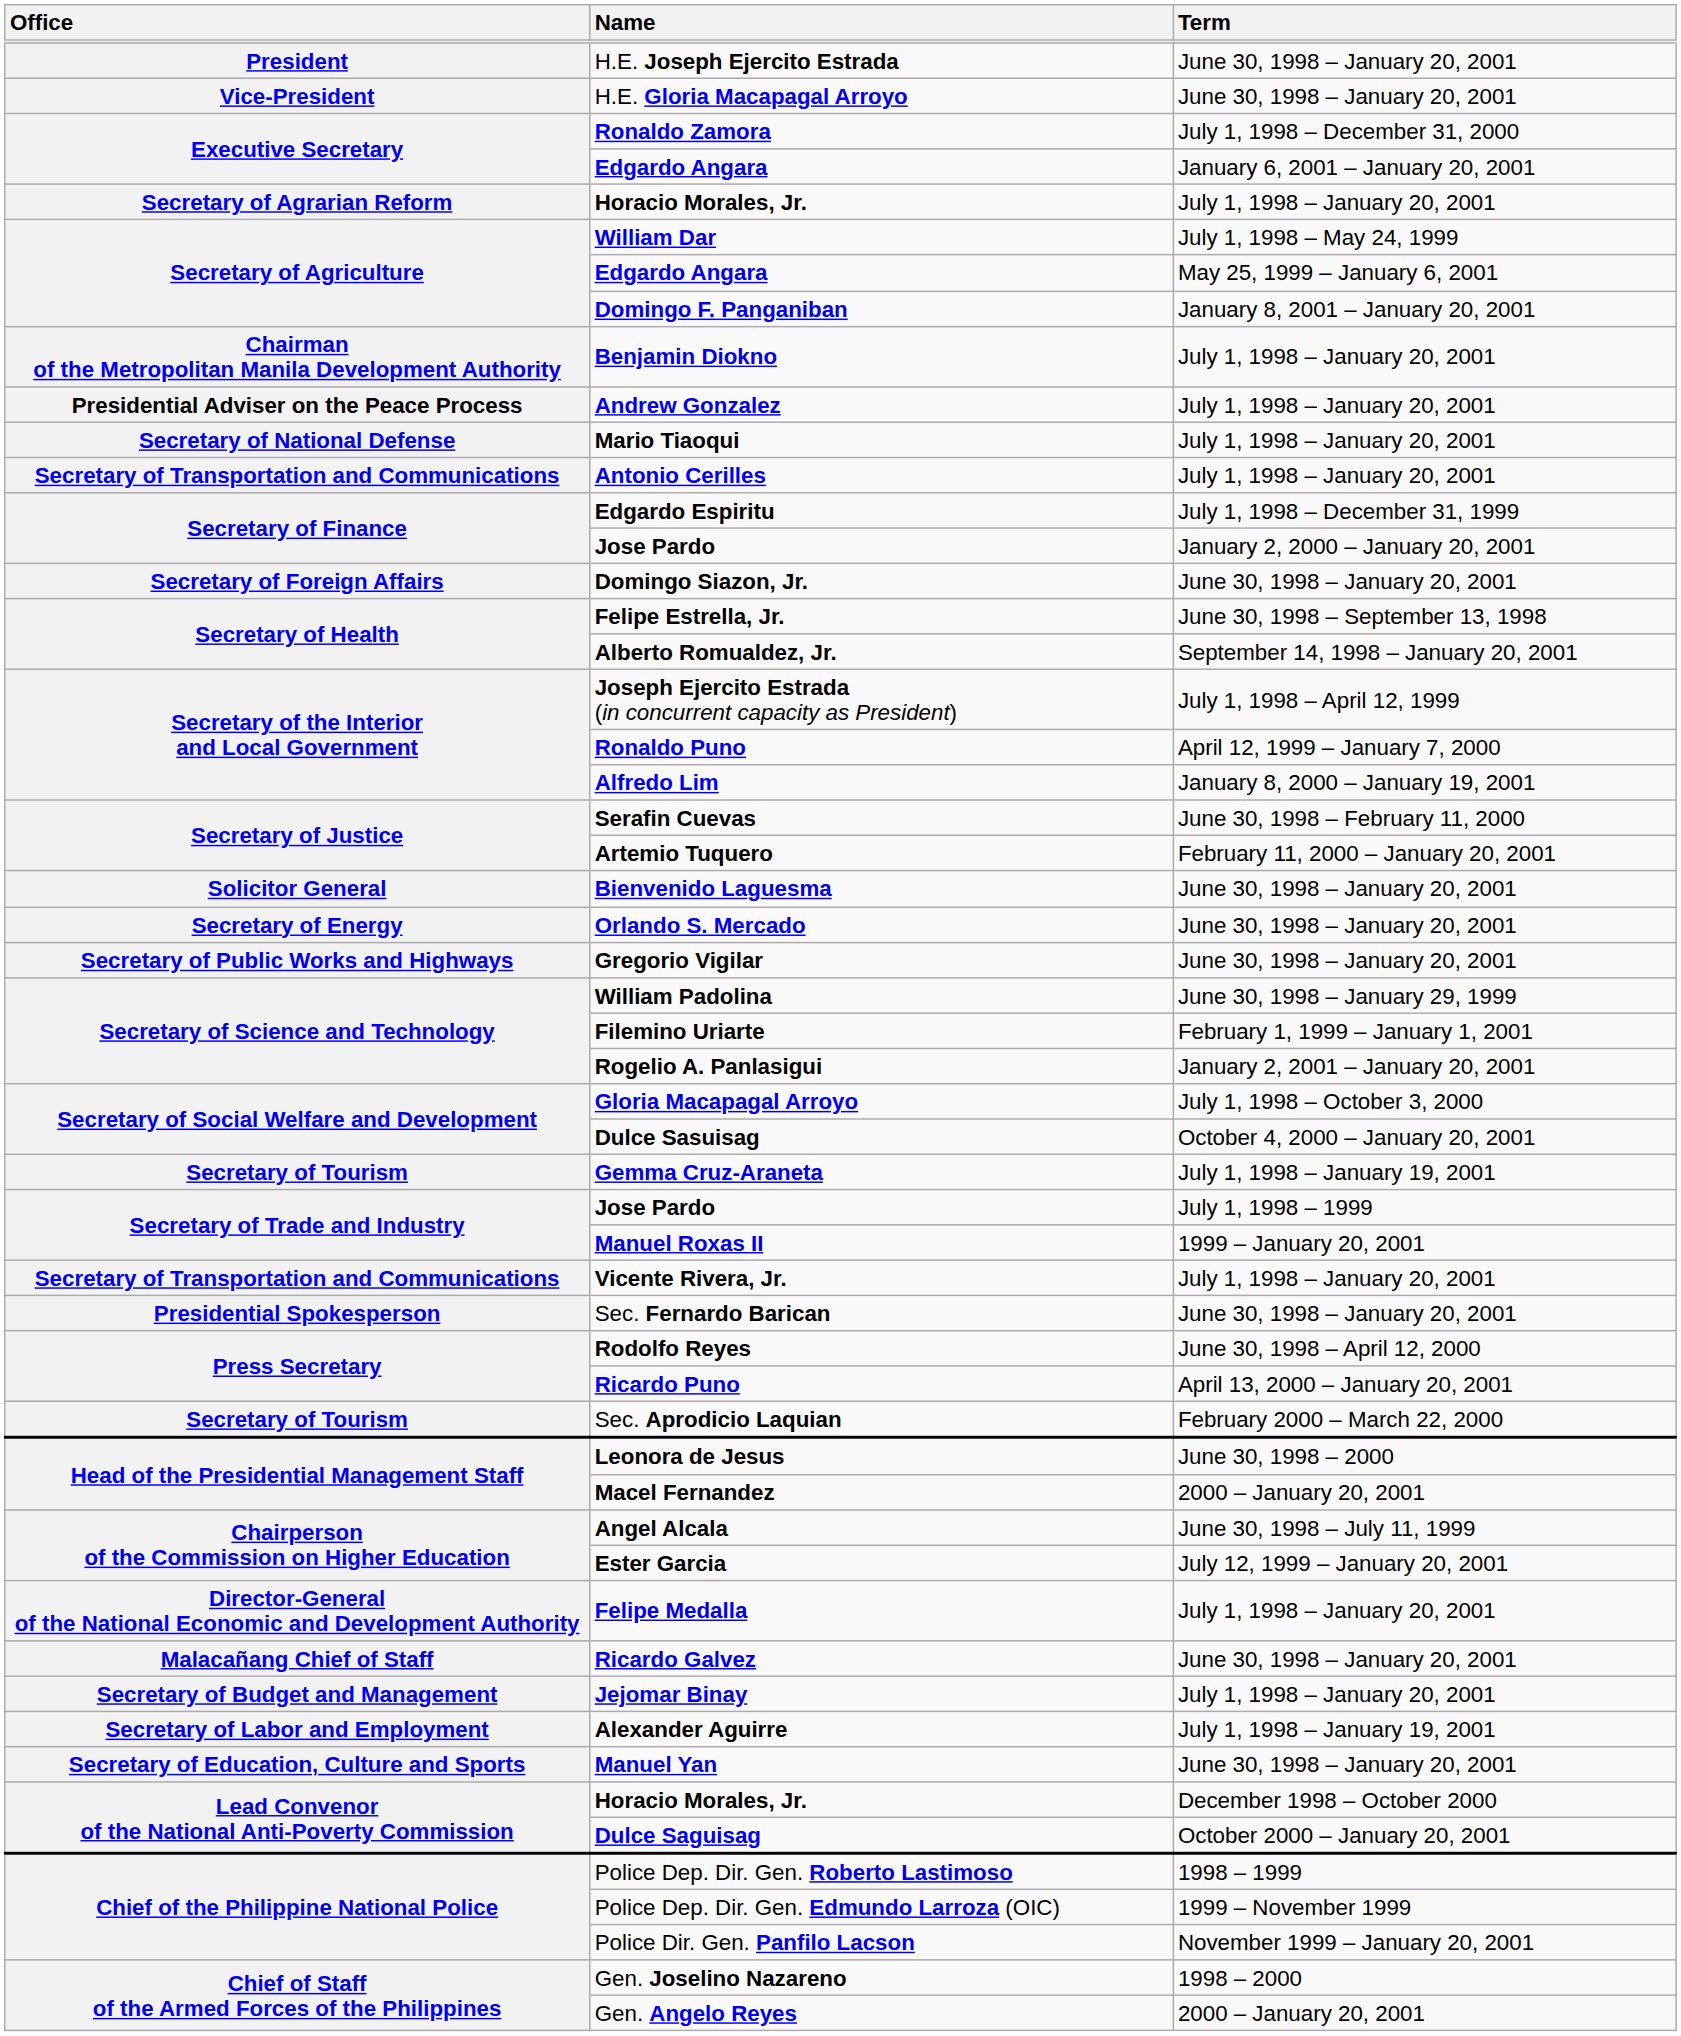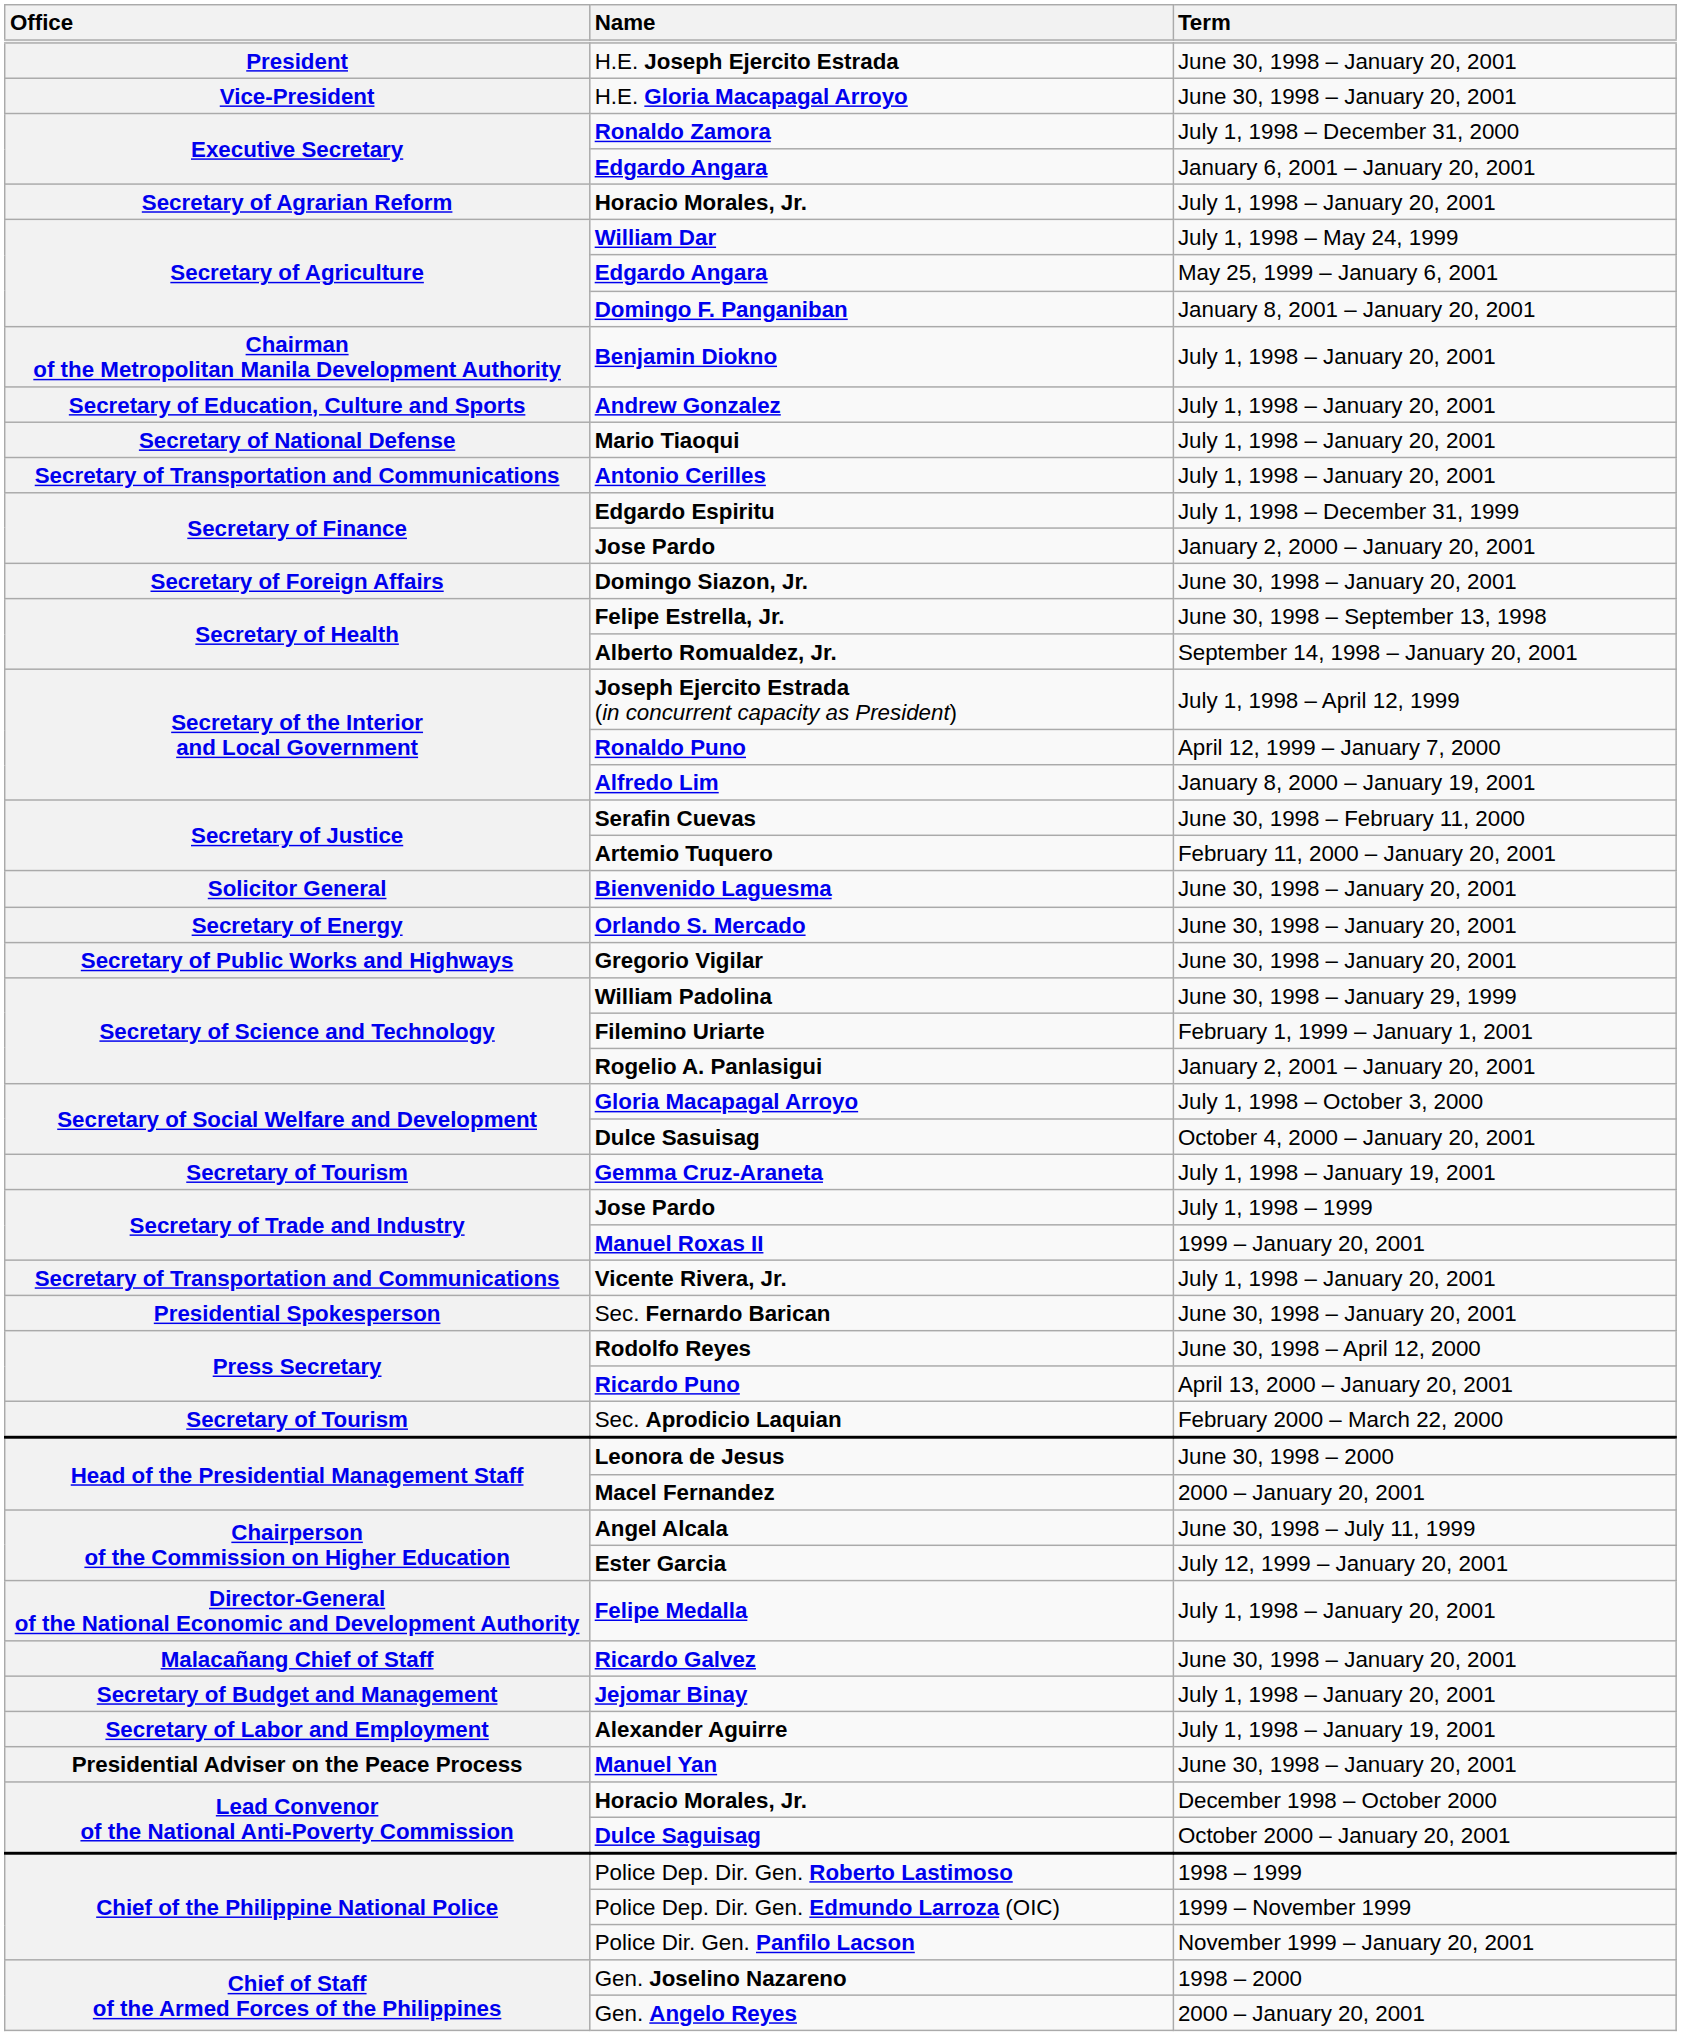 <table class="wikitable collapsible plainrowheaders toptextcells" style="width:90%; font-size:95%;">
 <tr style="border-bottom-style:double;">
 <th scope="col" style="text-align:left; width:35%;">Office</th>
 <th scope="col" style="text-align:left;">Name</th>
 <th scope="col" style="text-align:left;">Term</th>
 </tr>
 <tr>
 <th scope="row"><a href='#'>President</a></th>
 <td>H.E. <strong>Joseph Ejercito Estrada</strong></td>
 <td>June 30, 1998 – January 20, 2001</td>
 </tr>
 <tr>
 <th scope="row"><a href='#'>Vice-President</a></th>
 <td>H.E. <strong><a href='#'>Gloria Macapagal Arroyo</a></strong></td>
 <td>June 30, 1998 – January 20, 2001</td>
 </tr>
 <tr>
 <th scope="row" rowspan="2"><a href='#'>Executive Secretary</a></th>
 <td><strong><a href='#'>Ronaldo Zamora</a></strong></td>
 <td>July 1, 1998 – December 31, 2000</td>
 </tr>
 <tr>
 <td><strong><a href='#'>Edgardo Angara</a></strong></td>
 <td>January 6, 2001 – January 20, 2001</td>
 </tr>
 <tr>
 <th scope="row"><a href='#'>Secretary of Agrarian Reform</a></th>
 <td><strong>Horacio Morales, Jr.</strong></td>
 <td>July 1, 1998 – January 20, 2001</td>
 </tr>
 <tr>
 <th scope="row" rowspan="3"><a href='#'>Secretary of Agriculture</a></th>
 <td><strong><a href='#'>William Dar</a></strong></td>
 <td>July 1, 1998 – May 24, 1999</td>
 </tr>
 <tr>
 <td><strong><a href='#'>Edgardo Angara</a></strong></td>
 <td>May 25, 1999 – January 6, 2001</td>
 </tr>
 <tr>
 <td><strong><a href='#'>Domingo F. Panganiban</a></strong></td>
 <td>January 8, 2001 – January 20, 2001</td>
 </tr>
 <tr>
 <th scope="row"><a href='#'>Chairman<br>of the Metropolitan Manila Development Authority</a></th>
 <td><strong><a href='#'>Benjamin Diokno</a></strong></td>
 <td>July 1, 1998 – January 20, 2001</td>
 </tr>
 <tr>
-<th scope="row">Presidential Adviser on the Peace Process</th>
+<th scope="row"><a href='#'>Secretary of Education, Culture and Sports</a></th>
 <td><strong><a href='#'>Andrew Gonzalez</a></strong></td>
 <td>July 1, 1998 – January 20, 2001</td>
 </tr>
 <tr>
 <th scope="row"><a href='#'>Secretary of National Defense</a></th>
 <td><strong>Mario Tiaoqui</strong></td>
 <td>July 1, 1998 – January 20, 2001</td>
 </tr>
 <tr>
 <th scope="row"><a href='#'>Secretary of Transportation and Communications</a></th>
 <td><strong><a href='#'>Antonio Cerilles</a></strong></td>
 <td>July 1, 1998 – January 20, 2001</td>
 </tr>
 <tr>
 <th scope="row" rowspan="2"><a href='#'>Secretary of Finance</a></th>
 <td><strong>Edgardo Espiritu</strong></td>
 <td>July 1, 1998 – December 31, 1999</td>
 </tr>
 <tr>
 <td><strong>Jose Pardo</strong></td>
 <td>January 2, 2000 – January 20, 2001</td>
 </tr>
 <tr>
 <th scope="row"><a href='#'>Secretary of Foreign Affairs</a></th>
 <td><strong>Domingo Siazon, Jr.</strong></td>
 <td>June 30, 1998 – January 20, 2001</td>
 </tr>
 <tr>
 <th scope="row" rowspan="2"><a href='#'>Secretary of Health</a></th>
 <td><strong>Felipe Estrella, Jr.</strong></td>
 <td>June 30, 1998 – September 13, 1998</td>
 </tr>
 <tr>
 <td><strong>Alberto Romualdez, Jr.</strong></td>
 <td>September 14, 1998 – January 20, 2001</td>
 </tr>
 <tr>
 <th scope="row" rowspan="3"><a href='#'>Secretary of the Interior<br>and Local Government</a></th>
 <td><strong>Joseph Ejercito Estrada</strong><br>(<em>in concurrent capacity as President</em>)</td>
 <td>July 1, 1998 – April 12, 1999</td>
 </tr>
 <tr>
 <td><strong><a href='#'>Ronaldo Puno</a></strong></td>
 <td>April 12, 1999 – January 7, 2000</td>
 </tr>
 <tr>
 <td><strong><a href='#'>Alfredo Lim</a></strong></td>
 <td>January 8, 2000 – January 19, 2001</td>
 </tr>
 <tr>
 <th scope="row" rowspan="2"><a href='#'>Secretary of Justice</a></th>
 <td><strong>Serafin Cuevas</strong></td>
 <td>June 30, 1998 – February 11, 2000</td>
 </tr>
 <tr>
 <td><strong>Artemio Tuquero</strong></td>
 <td>February 11, 2000 – January 20, 2001</td>
 </tr>
 <tr>
 <th scope="row"><a href='#'>Solicitor General</a></th>
 <td><strong><a href='#'>Bienvenido Laguesma</a></strong></td>
 <td>June 30, 1998 – January 20, 2001</td>
 </tr>
 <tr>
 <th scope="row"><a href='#'>Secretary of Energy</a></th>
 <td><strong><a href='#'>Orlando S. Mercado</a></strong></td>
 <td>June 30, 1998 – January 20, 2001</td>
 </tr>
 <tr>
 <th scope="row"><a href='#'>Secretary of Public Works and Highways</a></th>
 <td><strong>Gregorio Vigilar</strong></td>
 <td>June 30, 1998 – January 20, 2001</td>
 </tr>
 <tr>
 <th scope="row" rowspan="3"><a href='#'>Secretary of Science and Technology</a></th>
 <td><strong>William Padolina</strong></td>
 <td>June 30, 1998 – January 29, 1999</td>
 </tr>
 <tr>
 <td><strong>Filemino Uriarte</strong></td>
 <td>February 1, 1999 – January 1, 2001</td>
 </tr>
 <tr>
 <td><strong>Rogelio A. Panlasigui</strong></td>
 <td>January 2, 2001 – January 20, 2001</td>
 </tr>
 <tr>
 <th scope="row" rowspan="2"><a href='#'>Secretary of Social Welfare and Development</a></th>
 <td><strong><a href='#'>Gloria Macapagal Arroyo</a></strong></td>
 <td>July 1, 1998 – October 3, 2000</td>
 </tr>
 <tr>
 <td><strong>Dulce Sasuisag</strong></td>
 <td>October 4, 2000 – January 20, 2001</td>
 </tr>
 <tr>
 <th scope="row"><a href='#'>Secretary of Tourism</a></th>
 <td><strong><a href='#'>Gemma Cruz-Araneta</a></strong></td>
 <td>July 1, 1998 – January 19, 2001</td>
 </tr>
 <tr>
 <th scope="row" rowspan="2"><a href='#'>Secretary of Trade and Industry</a></th>
 <td><strong>Jose Pardo</strong></td>
 <td>July 1, 1998 – 1999</td>
 </tr>
 <tr>
 <td><strong><a href='#'>Manuel Roxas II</a></strong></td>
 <td>1999 – January 20, 2001</td>
 </tr>
 <tr>
 <th scope="row"><a href='#'>Secretary of Transportation and Communications</a></th>
 <td><strong>Vicente Rivera, Jr.</strong></td>
 <td>July 1, 1998 – January 20, 2001</td>
 </tr>
 <tr>
 <th scope="row"><a href='#'>Presidential Spokesperson</a></th>
 <td>Sec. <strong>Fernardo Barican</strong></td>
 <td>June 30, 1998 – January 20, 2001</td>
 </tr>
 <tr>
 <th scope="row" rowspan="2"><a href='#'>Press Secretary</a></th>
 <td><strong>Rodolfo Reyes</strong></td>
 <td>June 30, 1998 – April 12, 2000</td>
 </tr>
 <tr>
 <td><strong><a href='#'>Ricardo Puno</a></strong></td>
 <td>April 13, 2000 – January 20, 2001</td>
 </tr>
 <tr>
 <th scope="row"><a href='#'>Secretary of Tourism</a></th>
 <td>Sec. <strong>Aprodicio Laquian</strong></td>
 <td>February 2000 – March 22, 2000</td>
 </tr>
 <tr style="border-top:2px solid #000;">
 <th scope="row" rowspan="2"><a href='#'>Head of the Presidential Management Staff</a></th>
 <td><strong>Leonora de Jesus</strong></td>
 <td>June 30, 1998 – 2000</td>
 </tr>
 <tr>
 <td><strong>Macel Fernandez</strong></td>
 <td>2000 – January 20, 2001</td>
 </tr>
 <tr>
 <th scope="row" rowspan="2"><a href='#'>Chairperson<br>of the Commission on Higher Education</a></th>
 <td><strong>Angel Alcala</strong></td>
 <td>June 30, 1998 – July 11, 1999</td>
 </tr>
 <tr>
 <td><strong>Ester Garcia</strong></td>
 <td>July 12, 1999 – January 20, 2001</td>
 </tr>
 <tr>
 <th scope="row"><a href='#'>Director-General<br>of the National Economic and Development Authority</a></th>
 <td><strong><a href='#'>Felipe Medalla</a></strong></td>
 <td>July 1, 1998 – January 20, 2001</td>
 </tr>
 <tr>
 <th scope="row"><a href='#'>Malacañang Chief of Staff</a></th>
 <td><strong><a href='#'>Ricardo Galvez</a></strong></td>
 <td>June 30, 1998 – January 20, 2001</td>
 </tr>
 <tr>
 <th scope="row"><a href='#'>Secretary of Budget and Management</a></th>
 <td><strong><a href='#'>Jejomar Binay</a></strong></td>
 <td>July 1, 1998 – January 20, 2001</td>
 </tr>
 <tr>
 <th scope="row"><a href='#'>Secretary of Labor and Employment</a></th>
 <td><strong>Alexander Aguirre</strong></td>
 <td>July 1, 1998 – January 19, 2001</td>
 </tr>
 <tr>
-<th scope="row"><a href='#'>Secretary of Education, Culture and Sports</a></th>
+<th scope="row">Presidential Adviser on the Peace Process</th>
 <td><strong><a href='#'>Manuel Yan</a></strong></td>
 <td>June 30, 1998 – January 20, 2001</td>
 </tr>
 <tr>
 <th scope="row" rowspan="2"><a href='#'>Lead Convenor<br>of the National Anti-Poverty Commission</a></th>
 <td><strong>Horacio Morales, Jr.</strong></td>
 <td>December 1998 – October 2000</td>
 </tr>
 <tr>
 <td><strong><a href='#'>Dulce Saguisag</a></strong></td>
 <td>October 2000 – January 20, 2001</td>
 </tr>
 <tr style="border-top:2px solid #000;">
 <th scope="row" rowspan="3"><a href='#'>Chief of the Philippine National Police</a></th>
 <td>Police Dep. Dir. Gen. <strong><a href='#'>Roberto Lastimoso</a></strong> </td>
 <td>1998 – 1999</td>
 </tr>
 <tr>
 <td>Police Dep. Dir. Gen. <strong><a href='#'>Edmundo Larroza</a></strong> (OIC)</td>
 <td>1999 – November 1999</td>
 </tr>
 <tr>
 <td>Police Dir. Gen. <strong><a href='#'>Panfilo Lacson</a> </strong></td>
 <td>November 1999 – January 20, 2001</td>
 </tr>
 <tr>
 <th scope="row" rowspan="2"><a href='#'>Chief of Staff<br>of the Armed Forces of the Philippines</a></th>
 <td>Gen. <strong>Joselino Nazareno</strong></td>
 <td>1998 – 2000</td>
 </tr>
 <tr>
 <td>Gen. <strong><a href='#'>Angelo Reyes</a></strong></td>
 <td>2000 – January 20, 2001</td>
 </tr>
 </table>
